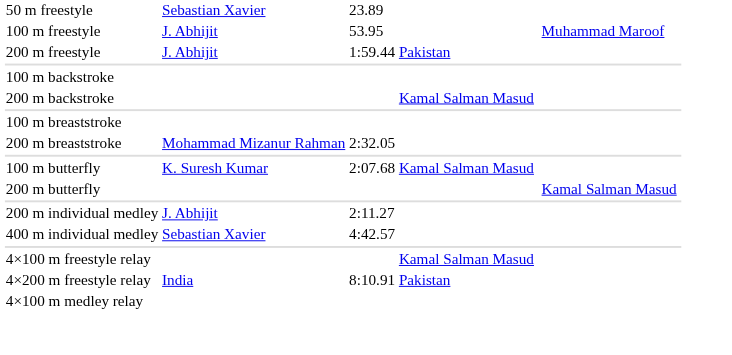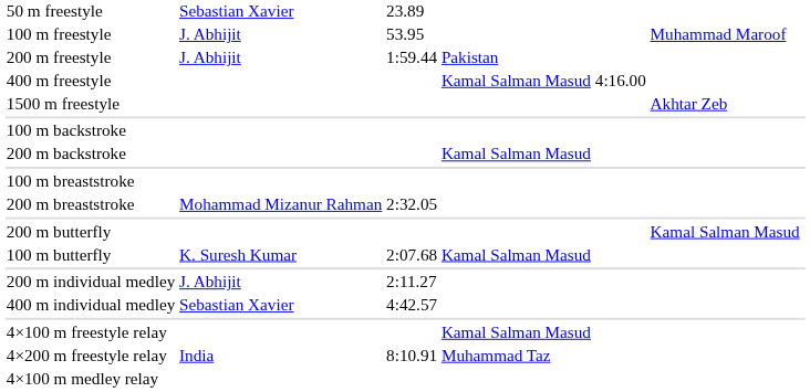 <table>
 <tr>
 <td>50 m freestyle</td>
 <td> <a href='#'>Sebastian Xavier</a></td>
 <td>23.89</td>
 <td></td>
 <td></td>
 <td></td>
 <td></td>
 </tr>
 <tr>
 <td>100 m freestyle</td>
 <td> <a href='#'>J. Abhijit</a></td>
 <td>53.95</td>
 <td></td>
 <td></td>
 <td> <a href='#'>Muhammad Maroof</a></td>
 <td></td>
 </tr>
 <tr>
 <td>200 m freestyle</td>
 <td> <a href='#'>J. Abhijit</a></td>
 <td>1:59.44</td>
 <td> <a href='#'>Pakistan</a></td>
 <td></td>
 <td></td>
+<td></td>
+</tr>
+<tr>
+<td>400 m freestyle</td>
+<td></td>
+<td></td>
+<td> <a href='#'>Kamal Salman Masud</a></td>
+<td>4:16.00</td>
+<td></td>
+<td></td>
+</tr>
+<tr>
+<td>1500 m freestyle</td>
+<td></td>
+<td></td>
+<td></td>
+<td></td>
+<td> <a href='#'>Akhtar Zeb</a></td>
 <td></td>
 </tr>
 <tr style="background:#ddd;">
 <td colspan=7></td>
 </tr>
 <tr valign="top">
 <td>100 m backstroke</td>
 <td></td>
 <td></td>
 <td></td>
 <td></td>
 <td></td>
 <td></td>
 </tr>
 <tr>
 <td>200 m backstroke</td>
 <td></td>
 <td></td>
 <td> <a href='#'>Kamal Salman Masud</a></td>
 <td></td>
 <td></td>
 <td></td>
 </tr>
 <tr style="background:#ddd;">
 <td colspan=7></td>
 </tr>
 <tr valign="top">
 <td>100 m breaststroke</td>
 <td></td>
 <td></td>
 <td></td>
 <td></td>
 <td></td>
 <td></td>
 </tr>
 <tr>
 <td>200 m breaststroke</td>
 <td> <a href='#'>Mohammad Mizanur Rahman</a></td>
 <td>2:32.05</td>
 <td></td>
 <td></td>
 <td></td>
 <td></td>
 </tr>
 <tr style="background:#ddd;">
 <td colspan=7></td>
 </tr>
+<tr>
+<td>200 m butterfly</td>
+<td></td>
+<td></td>
+<td></td>
+<td></td>
+<td> <a href='#'>Kamal Salman Masud</a></td>
+<td></td>
+</tr>
 <tr valign="top">
 <td>100 m butterfly</td>
 <td> <a href='#'>K. Suresh Kumar</a></td>
 <td>2:07.68</td>
 <td> <a href='#'>Kamal Salman Masud</a></td>
 <td></td>
 <td></td>
-<td></td>
-</tr>
-<tr>
-<td>200 m butterfly</td>
-<td></td>
-<td></td>
-<td></td>
-<td></td>
-<td> <a href='#'>Kamal Salman Masud</a></td>
 <td></td>
 </tr>
 <tr style="background:#ddd;">
 <td colspan=7></td>
 </tr>
 <tr valign="top">
 <td>200 m individual medley</td>
 <td> <a href='#'>J. Abhijit</a></td>
 <td>2:11.27</td>
 <td></td>
 <td></td>
 <td></td>
 <td></td>
 </tr>
 <tr>
 <td>400 m individual medley</td>
 <td> <a href='#'>Sebastian Xavier</a></td>
 <td>4:42.57</td>
 <td></td>
 <td></td>
 <td></td>
 <td></td>
 </tr>
 <tr style="background:#ddd;">
 <td colspan=7></td>
 </tr>
 <tr valign="top">
 <td>4×100 m freestyle relay</td>
 <td></td>
 <td></td>
 <td> <a href='#'>Kamal Salman Masud</a></td>
 <td></td>
 <td></td>
 <td></td>
 </tr>
 <tr>
 <td>4×200 m freestyle relay</td>
 <td> <a href='#'>India</a></td>
 <td>8:10.91</td>
-<td> <a href='#'>Pakistan</a></td>
+<td> <a href='#'>Muhammad Taz</a></td>
 <td></td>
 <td></td>
 <td></td>
 </tr>
 <tr>
 <td>4×100 m medley relay</td>
 <td></td>
 <td></td>
 <td></td>
 <td></td>
 <td></td>
 <td></td>
 </tr>
 </table>
